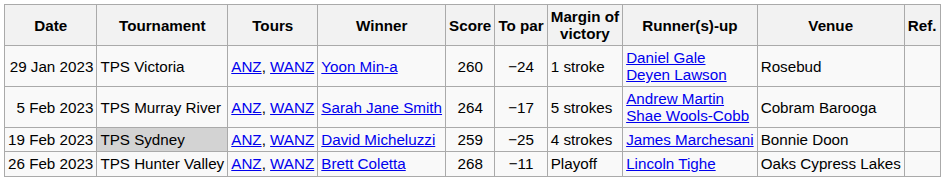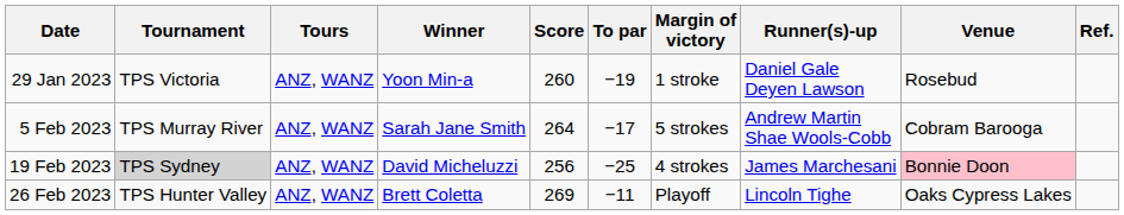 <table class=wikitable style="font-size:95%">
 <tr>
 <th>Date</th>
 <th>Tournament</th>
 <th>Tours</th>
 <th>Winner</th>
 <th>Score</th>
 <th>To par</th>
 <th>Margin of<br>victory</th>
 <th>Runner(s)-up</th>
 <th>Venue</th>
 <th>Ref.</th>
 </tr>
 <tr>
 <td align=right>29 Jan 2023</td>
 <td>TPS Victoria</td>
 <td><a href='#'>ANZ</a>, <a href='#'>WANZ</a></td>
 <td> <a href='#'>Yoon Min-a</a></td>
 <td align=center>260</td>
-<td align=center>−24</td>
+<td align=center>−19</td>
 <td>1 stroke</td>
 <td> <a href='#'>Daniel Gale</a><br> <a href='#'>Deyen Lawson</a></td>
 <td>Rosebud</td>
 <td></td>
 </tr>
 <tr>
 <td align=right>5 Feb 2023</td>
 <td>TPS Murray River</td>
 <td><a href='#'>ANZ</a>, <a href='#'>WANZ</a></td>
 <td> <a href='#'>Sarah Jane Smith</a></td>
 <td align=center>264</td>
 <td align=center>−17</td>
 <td>5 strokes</td>
 <td> <a href='#'>Andrew Martin</a><br> <a href='#'>Shae Wools-Cobb</a></td>
 <td>Cobram Barooga</td>
 <td></td>
 </tr>
 <tr>
 <td align=right>19 Feb 2023</td>
 <td style="background: lightgrey;">TPS Sydney</td>
 <td><a href='#'>ANZ</a>, <a href='#'>WANZ</a></td>
 <td> <a href='#'>David Micheluzzi</a></td>
-<td align=center>259</td>
+<td align=center>256</td>
 <td align=center>−25</td>
 <td>4 strokes</td>
 <td> <a href='#'>James Marchesani</a></td>
-<td>Bonnie Doon</td>
+<td style="background: pink;">Bonnie Doon</td>
 <td></td>
 </tr>
 <tr>
 <td align=right>26 Feb 2023</td>
 <td>TPS Hunter Valley</td>
 <td><a href='#'>ANZ</a>, <a href='#'>WANZ</a></td>
 <td> <a href='#'>Brett Coletta</a></td>
-<td align=center>268</td>
+<td align=center>269</td>
 <td align=center>−11</td>
 <td>Playoff</td>
 <td> <a href='#'>Lincoln Tighe</a></td>
 <td>Oaks Cypress Lakes</td>
 <td></td>
 </tr>
 </table>
